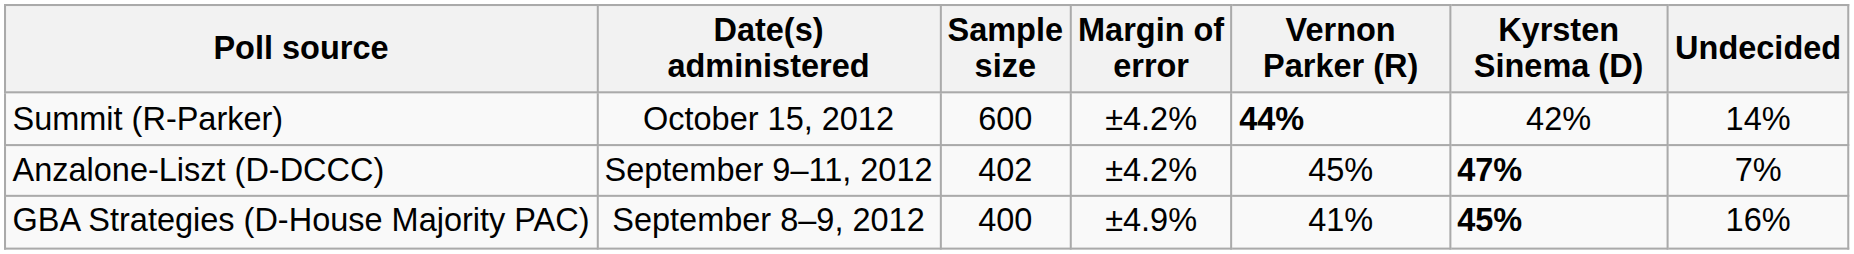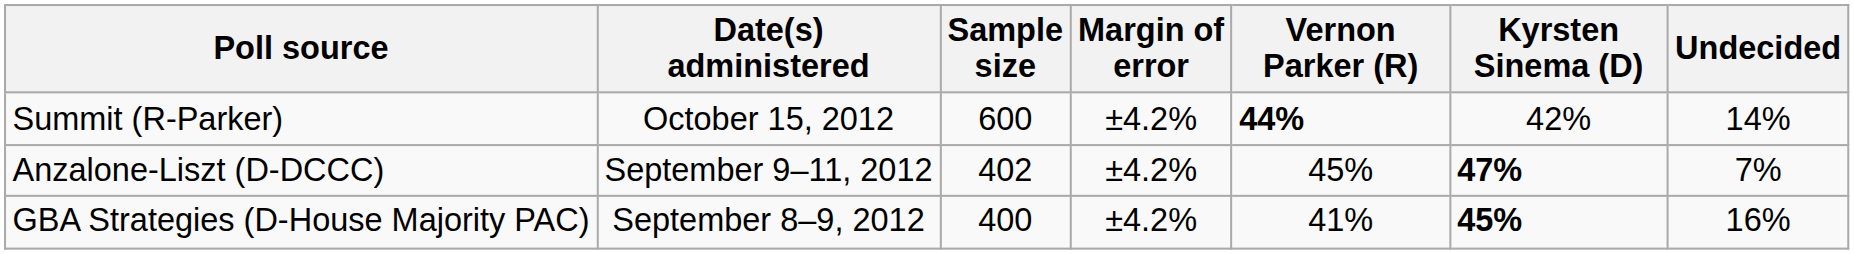 <table class="wikitable">
 <tr>
 <th>Poll source</th>
 <th>Date(s)<br>administered</th>
 <th>Sample<br>size</th>
 <th>Margin of <br>error</th>
 <th style="width:100px;">Vernon<br>Parker (R)</th>
 <th style="width:100px;">Kyrsten<br>Sinema (D)</th>
 <th>Undecided</th>
 </tr>
 <tr>
 <td>Summit (R-Parker)</td>
 <td align=center>October 15, 2012</td>
 <td align=center>600</td>
 <td align=center>±4.2%</td>
 <td><strong>44%</strong></td>
 <td align=center>42%</td>
 <td align=center>14%</td>
 </tr>
 <tr>
 <td>Anzalone-Liszt (D-DCCC)</td>
 <td align=center>September 9–11, 2012</td>
 <td align=center>402</td>
 <td align=center>±4.2%</td>
 <td align=center>45%</td>
 <td><strong>47%</strong></td>
 <td align=center>7%</td>
 </tr>
 <tr>
 <td>GBA Strategies (D-House Majority PAC)</td>
 <td align=center>September 8–9, 2012</td>
 <td align=center>400</td>
-<td align=center>±4.9%</td>
+<td align=center>±4.2%</td>
 <td align=center>41%</td>
 <td><strong>45%</strong></td>
 <td align=center>16%</td>
 </tr>
 </table>
